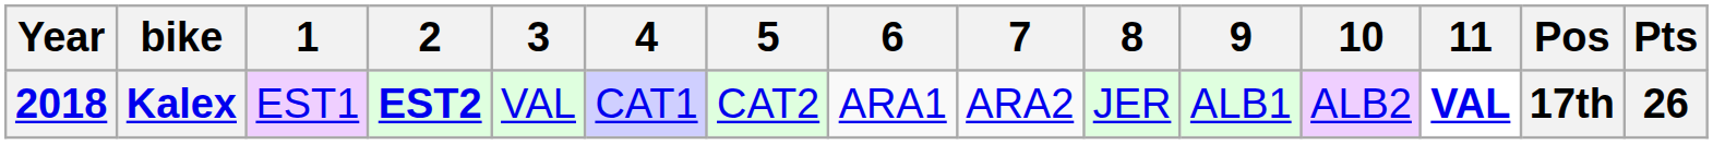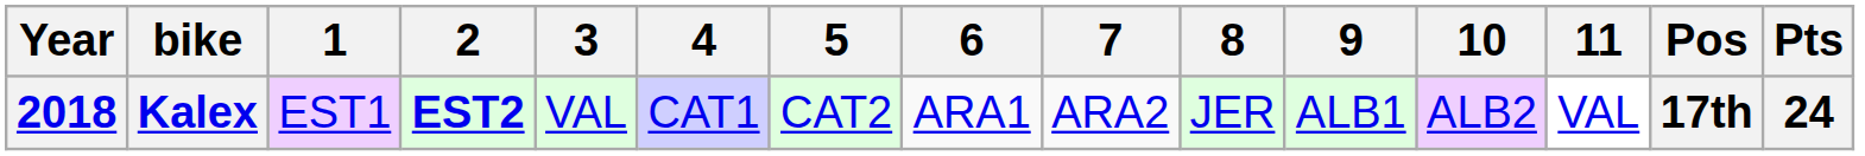 <table class="wikitable" style="text-align:center">
 <tr>
 <th>Year</th>
 <th>bike</th>
 <th>1</th>
 <th>2</th>
 <th>3</th>
 <th>4</th>
 <th>5</th>
 <th>6</th>
 <th>7</th>
 <th>8</th>
 <th>9</th>
 <th>10</th>
 <th>11</th>
 <th>Pos</th>
 <th>Pts</th>
 </tr>
 <tr>
 <th align="left"><a href='#'>2018</a></th>
 <th><a href='#'>Kalex</a></th>
 <td style="background:#efcfff;"><a href='#'>EST1</a><br></td>
 <td style="background:#dfffdf;"><strong><a href='#'>EST2</a><br></strong></td>
 <td style="background:#dfffdf;"><a href='#'>VAL</a><br></td>
 <td style="background:#cfcfff;"><a href='#'>CAT1</a><br></td>
 <td style="background:#dfffdf;"><a href='#'>CAT2</a><br></td>
 <td style="background:#;"><a href='#'>ARA1</a><br></td>
 <td style="background:#;"><a href='#'>ARA2</a><br></td>
 <td style="background:#dfffdf;"><a href='#'>JER</a><br></td>
 <td style="background:#dfffdf;"><a href='#'>ALB1</a><br></td>
 <td style="background:#efcfff;"><a href='#'>ALB2</a><br></td>
-<td style="background:#ffffff;"><strong><a href='#'>VAL</a><br></strong></td>
+<td style="background:#ffffff;"><a href='#'>VAL</a><br></td>
 <th>17th</th>
-<th>26</th>
+<th>24</th>
 </tr>
 </table>
